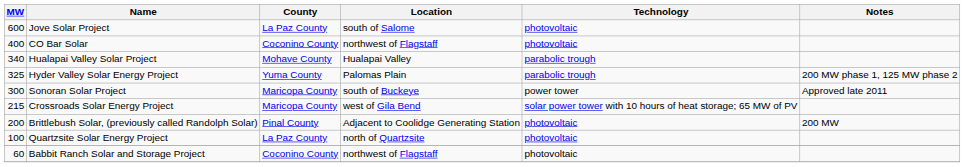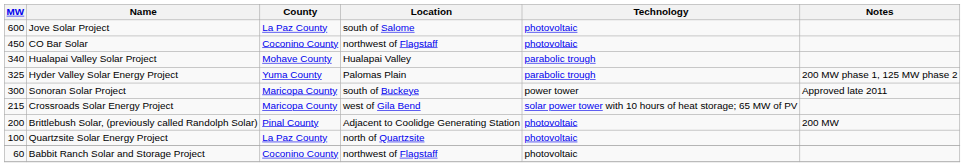 <table class="wikitable sortable" style="text-align:left">
 <tr>
 <th><a href='#'>MW</a></th>
 <th>Name</th>
 <th>County</th>
 <th>Location</th>
 <th>Technology</th>
 <th>Notes</th>
 </tr>
 <tr>
 <td align=right>600</td>
 <td>Jove Solar Project</td>
 <td><a href='#'>La Paz County</a></td>
 <td>south of <a href='#'>Salome</a></td>
 <td><a href='#'>photovoltaic</a></td>
 <td></td>
 </tr>
 <tr>
-<td align=right>400</td>
+<td align=right>450</td>
 <td>CO Bar Solar</td>
 <td><a href='#'>Coconino County</a></td>
 <td>northwest of <a href='#'>Flagstaff</a></td>
 <td><a href='#'>photovoltaic</a></td>
 <td></td>
 </tr>
 <tr>
 <td align=right>340</td>
 <td>Hualapai Valley Solar Project</td>
 <td><a href='#'>Mohave County</a></td>
 <td>Hualapai Valley <br></td>
 <td><a href='#'>parabolic trough</a></td>
 <td></td>
 </tr>
 <tr>
 <td align=right>325</td>
 <td>Hyder Valley Solar Energy Project</td>
 <td><a href='#'>Yuma County</a></td>
 <td>Palomas Plain <br></td>
 <td><a href='#'>parabolic trough</a></td>
 <td>200 MW phase 1, 125 MW phase 2</td>
 </tr>
 <tr>
 <td align=right>300</td>
 <td>Sonoran Solar Project</td>
 <td><a href='#'>Maricopa County</a></td>
 <td>south of <a href='#'>Buckeye</a> <br></td>
 <td>power tower</td>
 <td> Approved late 2011</td>
 </tr>
 <tr>
 <td align=right>215</td>
 <td>Crossroads Solar Energy Project</td>
 <td><a href='#'>Maricopa County</a></td>
 <td>west of <a href='#'>Gila Bend</a> <br></td>
 <td><a href='#'>solar power tower</a> with 10 hours of heat storage; 65 MW of PV</td>
 <td></td>
 </tr>
 <tr>
 <td align=right>200</td>
 <td>Brittlebush Solar, (previously called Randolph Solar)</td>
 <td><a href='#'>Pinal County</a></td>
 <td>Adjacent to Coolidge Generating Station<br></td>
 <td><a href='#'>photovoltaic</a></td>
 <td>200 MW  </td>
 </tr>
 <tr>
 <td align=right>100</td>
 <td>Quartzsite Solar Energy Project</td>
 <td><a href='#'>La Paz County</a></td>
 <td>north of <a href='#'>Quartzsite</a> <br></td>
 <td><a href='#'>photovoltaic</a></td>
 <td></td>
 </tr>
 <tr>
 </tr>
 <tr>
 <td align=right>60</td>
 <td>Babbit Ranch Solar and Storage Project</td>
 <td><a href='#'>Coconino County</a></td>
 <td>northwest of <a href='#'>Flagstaff</a></td>
 <td>photovoltaic</td>
 <td></td>
 </tr>
 <tr>
 </tr>
 </table>
